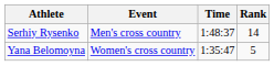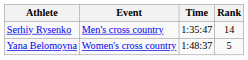 <table class="wikitable" style="font-size:90%">
 <tr>
 <th>Athlete</th>
 <th>Event</th>
 <th>Time</th>
 <th>Rank</th>
 </tr>
 <tr align=center>
 <td align=left><a href='#'>Serhiy Rysenko</a></td>
 <td align=left><a href='#'>Men's cross country</a></td>
-<td>1:48:37</td>
+<td>1:35:47</td>
 <td>14</td>
 </tr>
 <tr align=center>
 <td align=left><a href='#'>Yana Belomoyna</a></td>
 <td align=left><a href='#'>Women's cross country</a></td>
-<td>1:35:47</td>
+<td>1:48:37</td>
 <td>5</td>
 </tr>
 </table>
